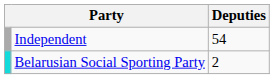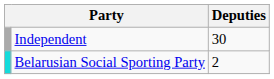 <table class="wikitable">
 <tr>
 <th colspan=2>Party</th>
 <th>Deputies</th>
 </tr>
 <tr>
 <td style="background:#AAAAAA"></td>
 <td><a href='#'>Independent</a></td>
-<td>54</td>
+<td>30</td>
 </tr>
 <tr>
 <td style="background:#14DBDB"></td>
 <td><a href='#'>Belarusian Social Sporting Party</a></td>
 <td>2</td>
 </tr>
 </table>
